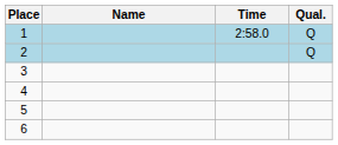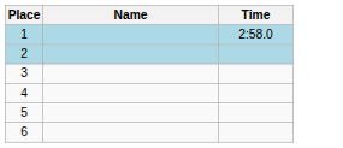 <table class=wikitable style="text-align:center">
 <tr>
 <th width=20>Place</th>
 <th width=220>Name</th>
 <th width=90>Time</th>
-<th width=50>Qual.</th>
 </tr>
 <tr bgcolor=lightblue>
 <td>1</td>
 <td align=left></td>
 <td>2:58.0</td>
-<td>Q</td>
 </tr>
 <tr bgcolor=lightblue>
 <td>2</td>
 <td align=left></td>
 <td></td>
-<td>Q</td>
 </tr>
 <tr>
 <td>3</td>
 <td align=left></td>
-<td></td>
 <td></td>
 </tr>
 <tr>
 <td>4</td>
 <td align=left></td>
 <td></td>
-<td></td>
 </tr>
 <tr>
 <td>5</td>
 <td align=left></td>
-<td></td>
 <td></td>
 </tr>
 <tr>
 <td>6</td>
 <td align=left></td>
 <td></td>
-<td></td>
 </tr>
 </table>
